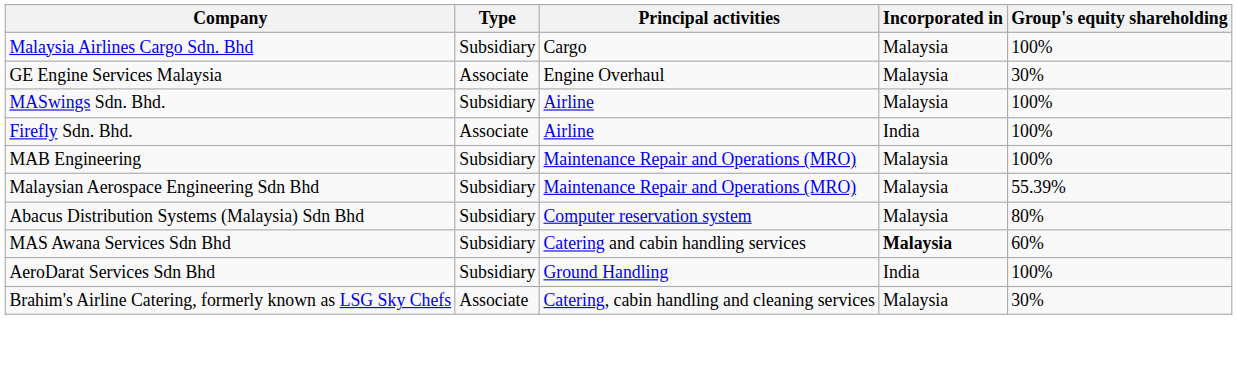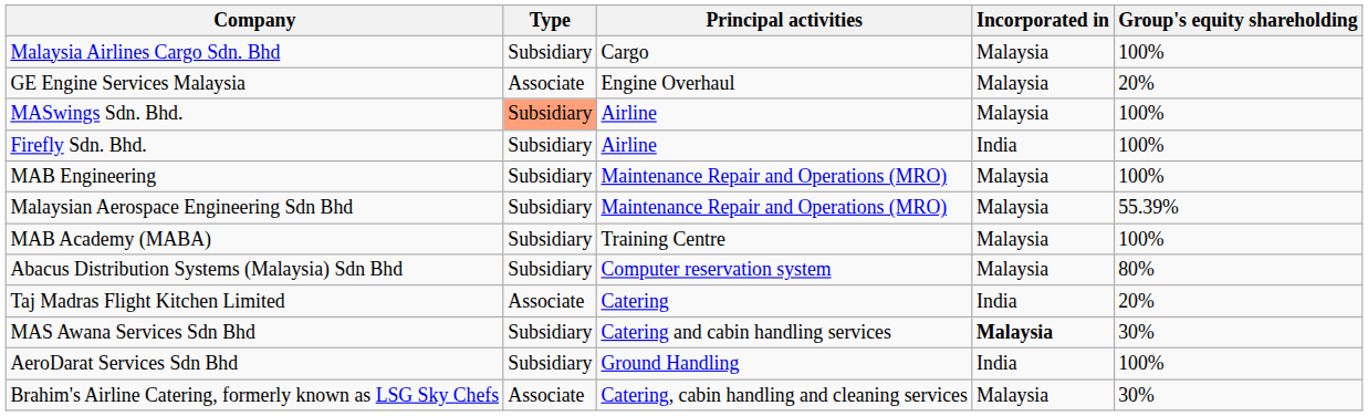 <table class="wikitable" style="margin-left: auto; margin-right: auto; border: none;">
 <tr>
 <th>Company</th>
 <th>Type</th>
 <th>Principal activities</th>
 <th>Incorporated in</th>
 <th>Group's equity shareholding</th>
 </tr>
 <tr>
 <td><a href='#'>Malaysia Airlines Cargo Sdn. Bhd</a></td>
 <td>Subsidiary</td>
 <td>Cargo</td>
 <td>Malaysia</td>
 <td>100%</td>
 </tr>
 <tr>
 <td>GE Engine Services Malaysia</td>
 <td>Associate</td>
 <td>Engine Overhaul</td>
 <td>Malaysia</td>
-<td>30%</td>
+<td>20%</td>
 </tr>
 <tr>
 <td><a href='#'>MASwings</a> Sdn. Bhd.</td>
-<td>Subsidiary</td>
+<td style="background: lightsalmon;">Subsidiary</td>
 <td><a href='#'>Airline</a></td>
 <td>Malaysia</td>
 <td>100%</td>
 </tr>
 <tr>
 <td><a href='#'>Firefly</a> Sdn. Bhd.</td>
-<td>Associate</td>
+<td>Subsidiary</td>
 <td><a href='#'>Airline</a></td>
 <td>India</td>
 <td>100%</td>
 </tr>
 <tr>
 <td>MAB Engineering</td>
 <td>Subsidiary</td>
 <td><a href='#'>Maintenance Repair and Operations (MRO)</a></td>
 <td>Malaysia</td>
 <td>100%</td>
 </tr>
 <tr>
 <td>Malaysian Aerospace Engineering Sdn Bhd</td>
 <td>Subsidiary</td>
 <td><a href='#'>Maintenance Repair and Operations (MRO)</a></td>
 <td>Malaysia</td>
 <td>55.39%</td>
 </tr>
 <tr>
+<td>MAB Academy (MABA)</td>
+<td>Subsidiary</td>
+<td>Training Centre</td>
+<td>Malaysia</td>
+<td>100%</td>
+</tr>
+<tr>
 <td>Abacus Distribution Systems (Malaysia) Sdn Bhd</td>
 <td>Subsidiary</td>
 <td><a href='#'>Computer reservation system</a></td>
 <td>Malaysia</td>
 <td>80%</td>
 </tr>
 <tr>
+<td>Taj Madras Flight Kitchen Limited</td>
+<td>Associate</td>
+<td><a href='#'>Catering</a></td>
+<td>India</td>
+<td>20%</td>
+</tr>
+<tr>
 <td>MAS Awana Services Sdn Bhd</td>
 <td>Subsidiary</td>
 <td><a href='#'>Catering</a> and cabin handling services</td>
 <td><strong>Malaysia</strong></td>
-<td>60%</td>
+<td>30%</td>
 </tr>
 <tr>
 <td>AeroDarat Services Sdn Bhd</td>
 <td>Subsidiary</td>
 <td><a href='#'>Ground Handling</a></td>
 <td>India</td>
 <td>100%</td>
 </tr>
 <tr>
 <td>Brahim's Airline Catering, formerly known as <a href='#'>LSG Sky Chefs</a></td>
 <td>Associate</td>
 <td><a href='#'>Catering</a>, cabin handling and cleaning services</td>
 <td>Malaysia</td>
 <td>30%</td>
 </tr>
 </table>
